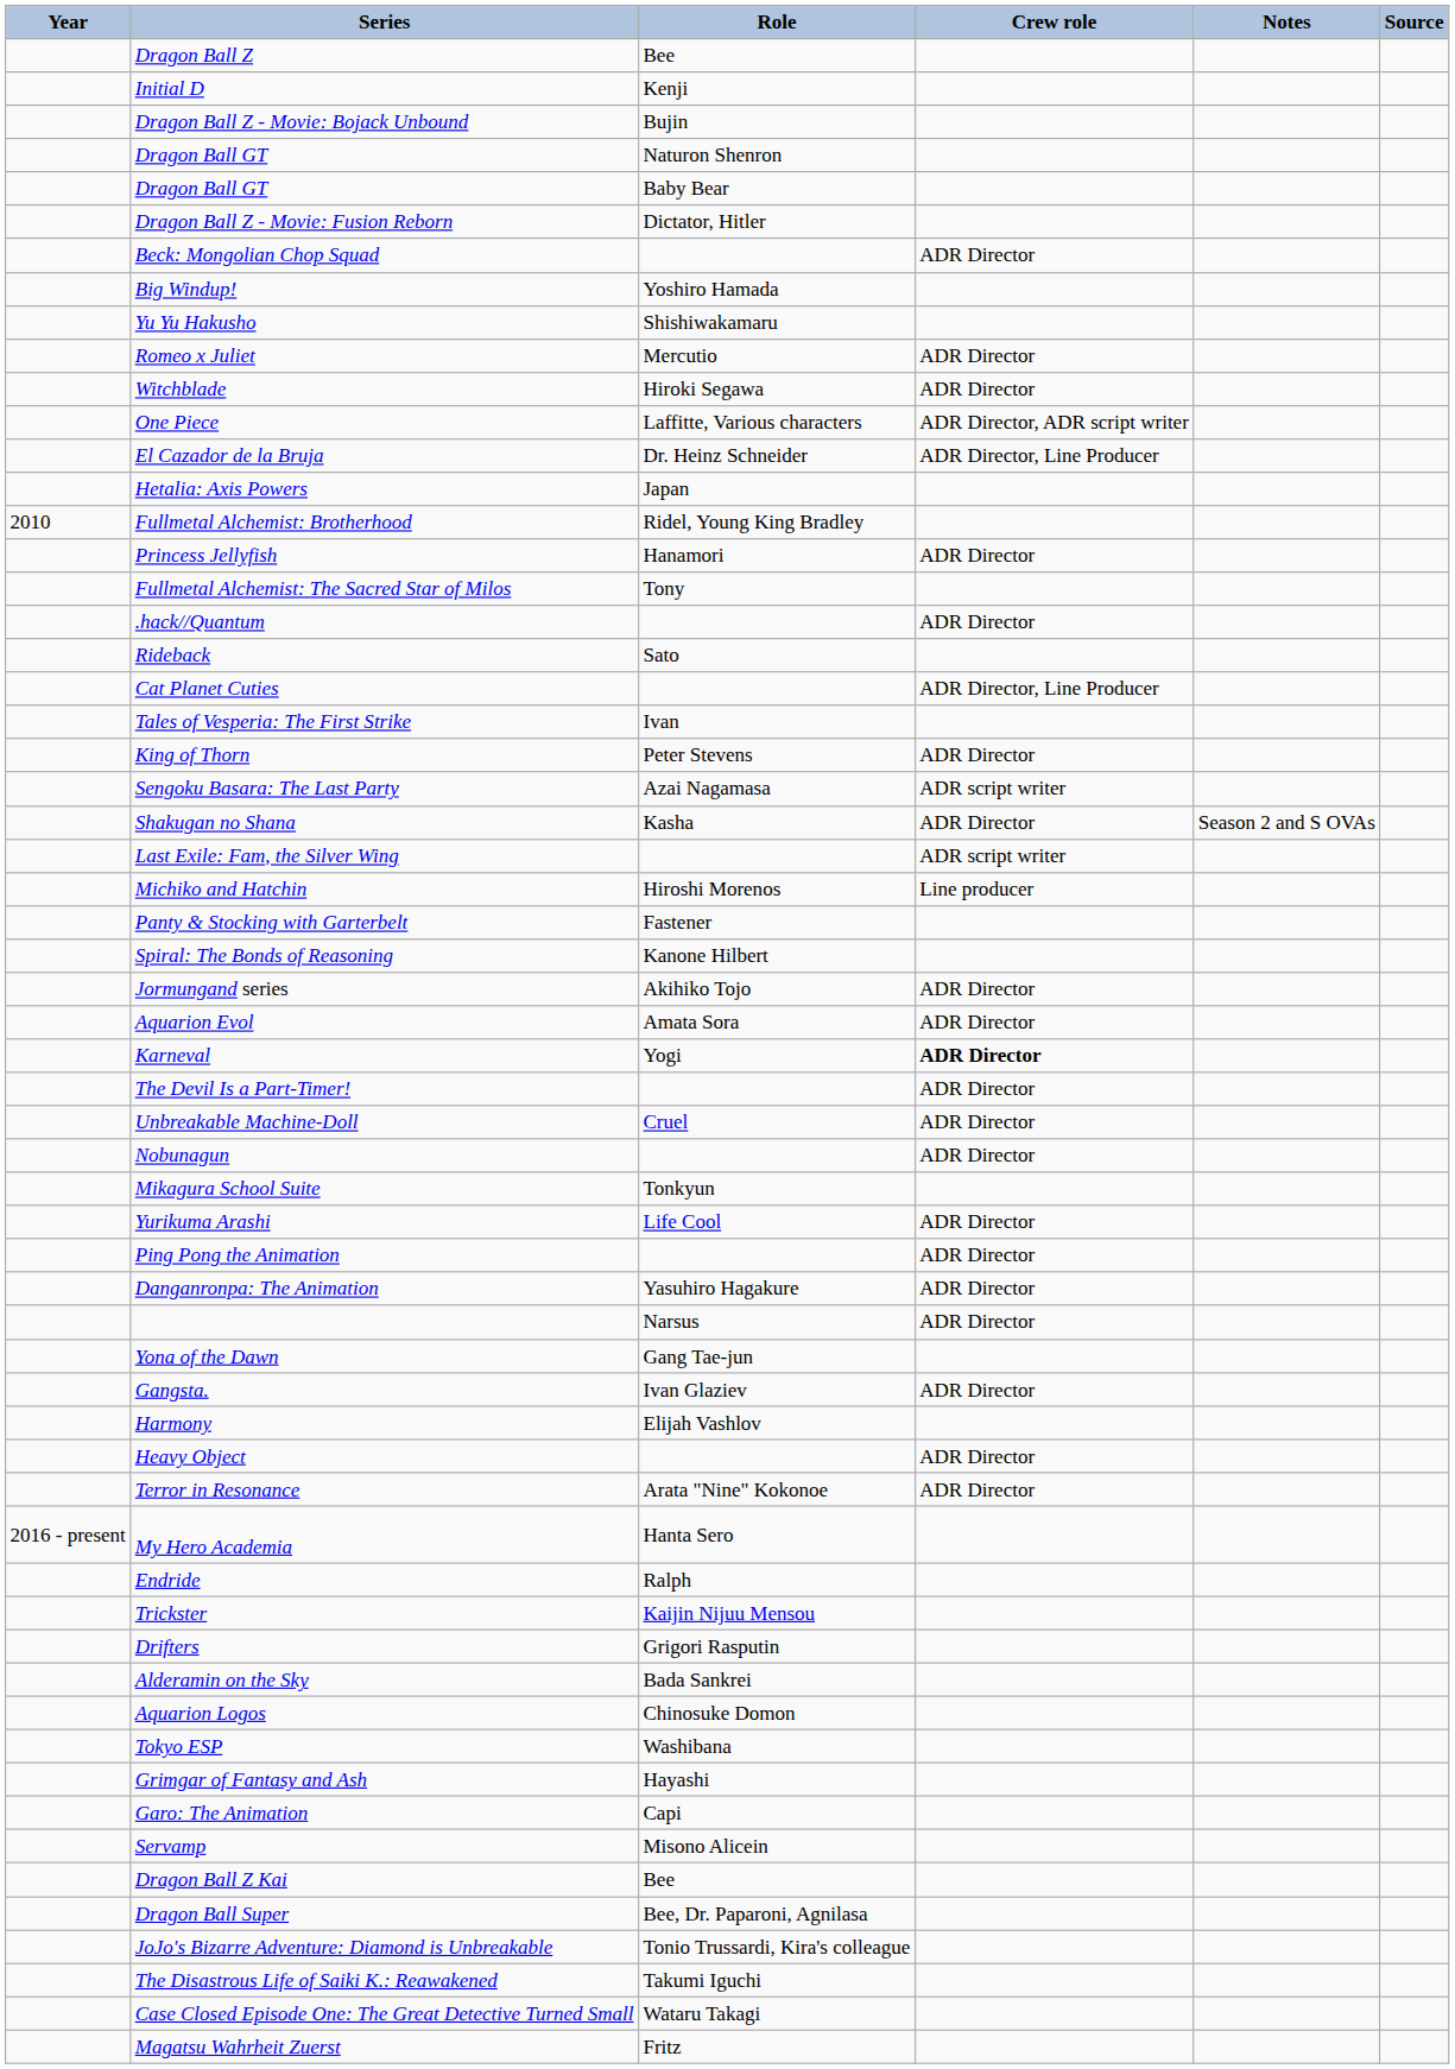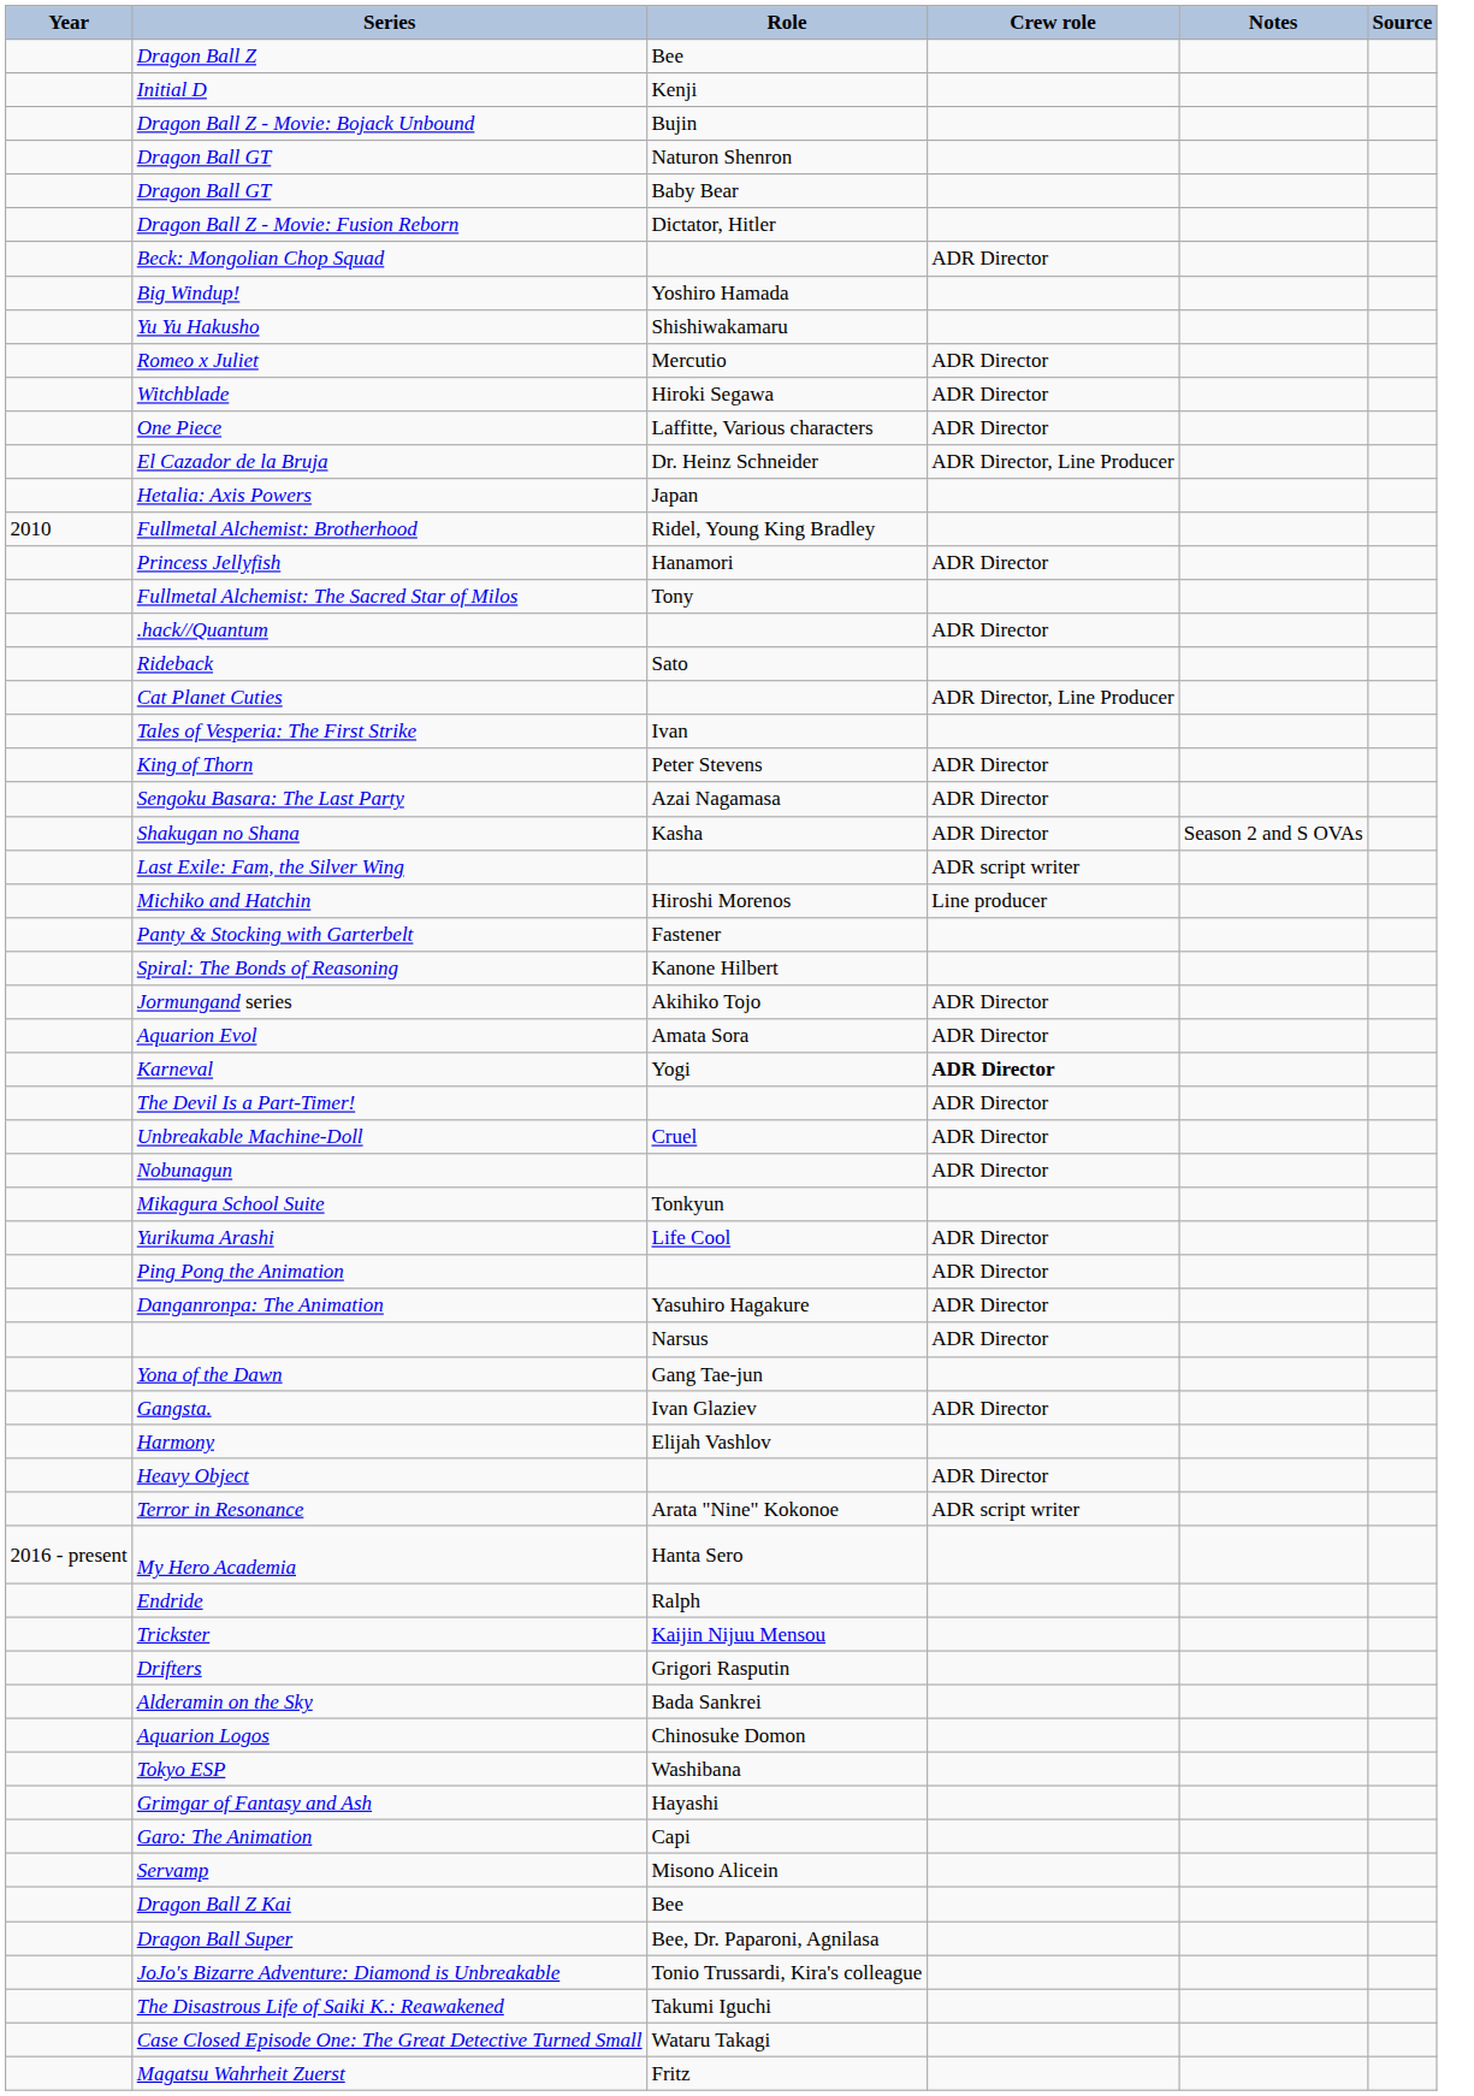 <table class="wikitable sortable plainrowheaders" style="width=95%;  font-size: 95%;">
 <tr>
 <th style="background:#b0c4de;">Year </th>
 <th style="background:#b0c4de;">Series</th>
 <th style="background:#b0c4de;">Role </th>
 <th style="background:#b0c4de;">Crew role</th>
 <th style="background:#b0c4de;" class="unsortable">Notes </th>
 <th style="background:#b0c4de;" class="unsortable">Source</th>
 </tr>
 <tr>
 <td></td>
 <td><em><a href='#'>Dragon Ball Z</a></em></td>
 <td>Bee</td>
 <td></td>
 <td></td>
 <td></td>
 </tr>
 <tr>
 <td></td>
 <td><em><a href='#'>Initial D</a></em></td>
 <td>Kenji</td>
 <td></td>
 <td></td>
 <td></td>
 </tr>
 <tr>
 <td></td>
 <td><em><a href='#'>Dragon Ball Z - Movie: Bojack Unbound</a></em></td>
 <td>Bujin</td>
 <td></td>
 <td></td>
 <td></td>
 </tr>
 <tr>
 <td></td>
 <td><em><a href='#'>Dragon Ball GT</a></em></td>
 <td>Naturon Shenron</td>
 <td></td>
 <td></td>
 <td></td>
 </tr>
 <tr>
 <td></td>
 <td><em><a href='#'>Dragon Ball GT</a></em></td>
 <td>Baby Bear</td>
 <td></td>
 <td></td>
 <td></td>
 </tr>
 <tr>
 <td></td>
 <td><em><a href='#'>Dragon Ball Z - Movie: Fusion Reborn</a></em></td>
 <td>Dictator, Hitler</td>
 <td></td>
 <td></td>
 <td></td>
 </tr>
 <tr>
 <td></td>
 <td><em><a href='#'>Beck: Mongolian Chop Squad</a></em></td>
 <td></td>
 <td>ADR Director</td>
 <td></td>
 <td></td>
 </tr>
 <tr>
 <td></td>
 <td><em><a href='#'>Big Windup!</a></em></td>
 <td>Yoshiro Hamada</td>
 <td></td>
 <td></td>
 <td></td>
 </tr>
 <tr>
 <td></td>
 <td><em><a href='#'>Yu Yu Hakusho</a></em></td>
 <td>Shishiwakamaru</td>
 <td></td>
 <td></td>
 <td></td>
 </tr>
 <tr>
 <td></td>
 <td><em><a href='#'>Romeo x Juliet</a></em></td>
 <td>Mercutio</td>
 <td>ADR Director</td>
 <td></td>
 <td></td>
 </tr>
 <tr>
 <td></td>
 <td><em><a href='#'>Witchblade</a></em></td>
 <td>Hiroki Segawa</td>
 <td>ADR Director</td>
 <td></td>
 <td></td>
 </tr>
 <tr>
 <td></td>
 <td><em><a href='#'>One Piece</a></em></td>
 <td>Laffitte, Various characters </td>
-<td>ADR Director, ADR script writer</td>
+<td>ADR Director</td>
 <td></td>
 <td></td>
 </tr>
 <tr>
 <td></td>
 <td><em><a href='#'>El Cazador de la Bruja</a></em></td>
 <td>Dr. Heinz Schneider</td>
 <td>ADR Director, Line Producer</td>
 <td></td>
 <td></td>
 </tr>
 <tr>
 <td></td>
 <td><em><a href='#'>Hetalia: Axis Powers</a> </em></td>
 <td>Japan</td>
 <td></td>
 <td></td>
 <td></td>
 </tr>
 <tr>
 <td>2010</td>
 <td><em><a href='#'>Fullmetal Alchemist: Brotherhood</a></em></td>
 <td>Ridel, Young King Bradley</td>
 <td></td>
 <td></td>
 <td></td>
 </tr>
 <tr>
 <td></td>
 <td><em><a href='#'>Princess Jellyfish</a></em></td>
 <td>Hanamori</td>
 <td>ADR Director</td>
 <td></td>
 <td></td>
 </tr>
 <tr>
 <td></td>
 <td><em><a href='#'>Fullmetal Alchemist: The Sacred Star of Milos</a></em></td>
 <td>Tony</td>
 <td></td>
 <td></td>
 <td></td>
 </tr>
 <tr>
 <td></td>
 <td><em><a href='#'>.hack//Quantum</a></em></td>
 <td></td>
 <td>ADR Director</td>
 <td></td>
 <td></td>
 </tr>
 <tr>
 <td></td>
 <td><em><a href='#'>Rideback</a></em></td>
 <td>Sato</td>
 <td></td>
 <td></td>
 <td></td>
 </tr>
 <tr>
 <td></td>
 <td><em><a href='#'>Cat Planet Cuties</a></em></td>
 <td></td>
 <td>ADR Director, Line Producer</td>
 <td></td>
 <td></td>
 </tr>
 <tr>
 <td></td>
 <td><em><a href='#'>Tales of Vesperia: The First Strike</a></em></td>
 <td>Ivan</td>
 <td></td>
 <td></td>
 <td></td>
 </tr>
 <tr>
 <td></td>
 <td><em><a href='#'>King of Thorn</a></em></td>
 <td>Peter Stevens</td>
 <td>ADR Director</td>
 <td></td>
 <td></td>
 </tr>
 <tr>
 <td></td>
 <td><em><a href='#'>Sengoku Basara: The Last Party</a></em></td>
 <td>Azai Nagamasa</td>
-<td>ADR script writer</td>
+<td>ADR Director</td>
 <td></td>
 <td></td>
 </tr>
 <tr>
 <td></td>
 <td><em><a href='#'>Shakugan no Shana</a></em></td>
 <td>Kasha</td>
 <td>ADR Director</td>
 <td>Season 2 and S OVAs</td>
 <td></td>
 </tr>
 <tr>
 <td></td>
 <td><em><a href='#'>Last Exile: Fam, the Silver Wing</a></em></td>
 <td></td>
 <td>ADR script writer</td>
 <td></td>
 <td></td>
 </tr>
 <tr>
 <td></td>
 <td><em><a href='#'>Michiko and Hatchin</a></em></td>
 <td>Hiroshi Morenos</td>
 <td>Line producer</td>
 <td></td>
 <td></td>
 </tr>
 <tr>
 <td></td>
 <td><em><a href='#'>Panty & Stocking with Garterbelt</a></em></td>
 <td>Fastener</td>
 <td></td>
 <td></td>
 <td></td>
 </tr>
 <tr>
 <td></td>
 <td><em><a href='#'>Spiral: The Bonds of Reasoning</a></em></td>
 <td>Kanone Hilbert</td>
 <td></td>
 <td></td>
 <td></td>
 </tr>
 <tr>
 <td></td>
 <td><em><a href='#'>Jormungand</a></em> series</td>
 <td>Akihiko Tojo</td>
 <td>ADR Director</td>
 <td></td>
 <td></td>
 </tr>
 <tr>
 <td></td>
 <td><em><a href='#'>Aquarion Evol</a></em></td>
 <td>Amata Sora</td>
 <td>ADR Director</td>
 <td></td>
 <td></td>
 </tr>
 <tr>
 <td></td>
 <td><em><a href='#'>Karneval</a></em></td>
 <td>Yogi</td>
 <td><strong>ADR Director</strong></td>
 <td></td>
 <td></td>
 </tr>
 <tr>
 <td></td>
 <td><em><a href='#'>The Devil Is a Part-Timer!</a></em></td>
 <td></td>
 <td>ADR Director</td>
 <td></td>
 <td></td>
 </tr>
 <tr>
 <td></td>
 <td><em><a href='#'>Unbreakable Machine-Doll</a></em></td>
 <td><a href='#'>Cruel</a></td>
 <td>ADR Director</td>
 <td></td>
 <td></td>
 </tr>
 <tr>
 <td></td>
 <td><em><a href='#'>Nobunagun</a></em></td>
 <td></td>
 <td>ADR Director</td>
 <td></td>
 <td></td>
 </tr>
 <tr>
 <td></td>
 <td><em><a href='#'>Mikagura School Suite</a></em></td>
 <td>Tonkyun</td>
 <td></td>
 <td></td>
 <td></td>
 </tr>
 <tr>
 <td></td>
 <td><em><a href='#'>Yurikuma Arashi</a></em></td>
 <td><a href='#'>Life Cool</a></td>
 <td>ADR Director</td>
 <td></td>
 <td></td>
 </tr>
 <tr>
 <td></td>
 <td><em><a href='#'>Ping Pong the Animation</a></em></td>
 <td></td>
 <td>ADR Director</td>
 <td></td>
 <td></td>
 </tr>
 <tr>
 <td></td>
 <td><em><a href='#'>Danganronpa: The Animation</a></em></td>
 <td>Yasuhiro Hagakure</td>
 <td>ADR Director</td>
 <td></td>
 <td></td>
 </tr>
 <tr>
 <td></td>
 <td><em></em></td>
 <td>Narsus</td>
 <td>ADR Director</td>
 <td></td>
 <td></td>
 </tr>
 <tr>
 <td></td>
 <td><em><a href='#'>Yona of the Dawn</a></em></td>
 <td>Gang Tae-jun</td>
 <td></td>
 <td></td>
 <td></td>
 </tr>
 <tr>
 <td></td>
 <td><em><a href='#'>Gangsta.</a></em></td>
 <td>Ivan Glaziev</td>
 <td>ADR Director</td>
 <td></td>
 <td></td>
 </tr>
 <tr>
 <td></td>
 <td><em><a href='#'>Harmony</a></em></td>
 <td>Elijah Vashlov</td>
 <td></td>
 <td></td>
 <td></td>
 </tr>
 <tr>
 <td></td>
 <td><em><a href='#'>Heavy Object</a></em></td>
 <td></td>
 <td>ADR Director</td>
 <td></td>
 <td></td>
 </tr>
 <tr>
 <td></td>
 <td><em><a href='#'>Terror in Resonance</a></em></td>
 <td>Arata "Nine" Kokonoe</td>
-<td>ADR Director</td>
+<td>ADR script writer</td>
 <td></td>
 <td></td>
 </tr>
 <tr>
 <td>2016 - present</td>
 <td><br><em><a href='#'>My Hero Academia</a></em></td>
 <td>Hanta Sero</td>
 <td></td>
 <td></td>
 <td></td>
 </tr>
 <tr>
 <td></td>
 <td><em><a href='#'>Endride</a></em></td>
 <td>Ralph</td>
 <td></td>
 <td></td>
 <td></td>
 </tr>
 <tr>
 <td></td>
 <td><em><a href='#'>Trickster</a></em></td>
 <td><a href='#'>Kaijin Nijuu Mensou</a></td>
 <td></td>
 <td></td>
 <td></td>
 </tr>
 <tr>
 <td></td>
 <td><em><a href='#'>Drifters</a></em></td>
 <td>Grigori Rasputin</td>
 <td></td>
 <td></td>
 <td></td>
 </tr>
 <tr>
 <td></td>
 <td><em><a href='#'>Alderamin on the Sky</a></em></td>
 <td>Bada Sankrei</td>
 <td></td>
 <td></td>
 <td></td>
 </tr>
 <tr>
 <td></td>
 <td><em><a href='#'>Aquarion Logos</a></em></td>
 <td>Chinosuke Domon</td>
 <td></td>
 <td></td>
 <td></td>
 </tr>
 <tr>
 <td></td>
 <td><em><a href='#'>Tokyo ESP</a></em></td>
 <td>Washibana</td>
 <td></td>
 <td></td>
 <td></td>
 </tr>
 <tr>
 <td></td>
 <td><em><a href='#'>Grimgar of Fantasy and Ash</a></em></td>
 <td>Hayashi</td>
 <td></td>
 <td></td>
 <td></td>
 </tr>
 <tr>
 <td></td>
 <td><em><a href='#'>Garo: The Animation</a></em></td>
 <td>Capi</td>
 <td></td>
 <td></td>
 <td></td>
 </tr>
 <tr>
 <td></td>
 <td><em><a href='#'>Servamp</a></em></td>
 <td>Misono Alicein</td>
 <td></td>
 <td></td>
 <td></td>
 </tr>
 <tr>
 <td></td>
 <td><em><a href='#'>Dragon Ball Z Kai</a></em></td>
 <td>Bee</td>
 <td></td>
 <td></td>
 <td></td>
 </tr>
 <tr>
 <td></td>
 <td><em><a href='#'>Dragon Ball Super</a></em></td>
 <td>Bee, Dr. Paparoni, Agnilasa</td>
 <td></td>
 <td></td>
 <td></td>
 </tr>
 <tr>
 <td></td>
 <td><em><a href='#'>JoJo's Bizarre Adventure: Diamond is Unbreakable</a></em></td>
 <td>Tonio Trussardi, Kira's colleague</td>
 <td></td>
 <td></td>
 <td></td>
 </tr>
 <tr>
 <td></td>
 <td><em><a href='#'>The Disastrous Life of Saiki K.: Reawakened</a></em></td>
 <td>Takumi Iguchi</td>
 <td></td>
 <td></td>
 <td></td>
 </tr>
 <tr>
 <td></td>
 <td><em><a href='#'>Case Closed Episode One: The Great Detective Turned Small</a></em></td>
 <td>Wataru Takagi</td>
 <td></td>
 <td></td>
 <td></td>
 </tr>
 <tr>
 <td></td>
 <td><em><a href='#'>Magatsu Wahrheit Zuerst</a></em></td>
 <td>Fritz</td>
 <td></td>
 <td></td>
 <td></td>
 </tr>
 </table>
